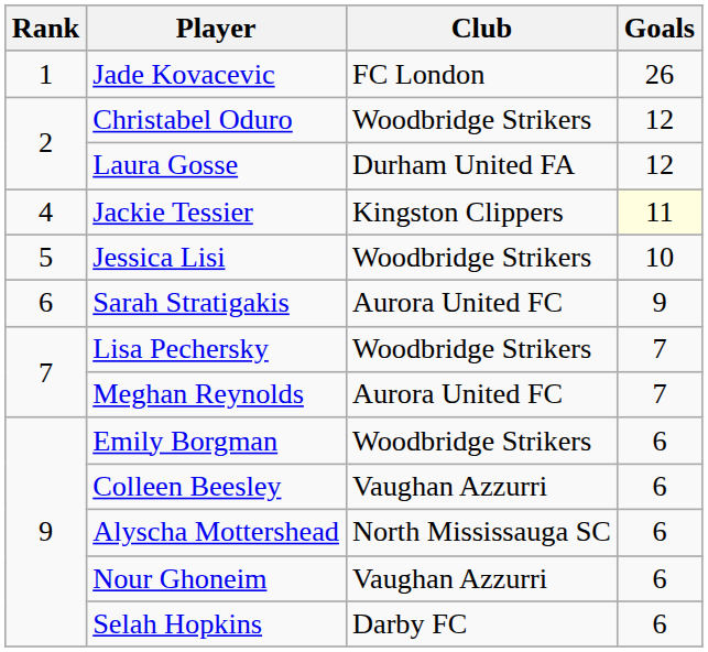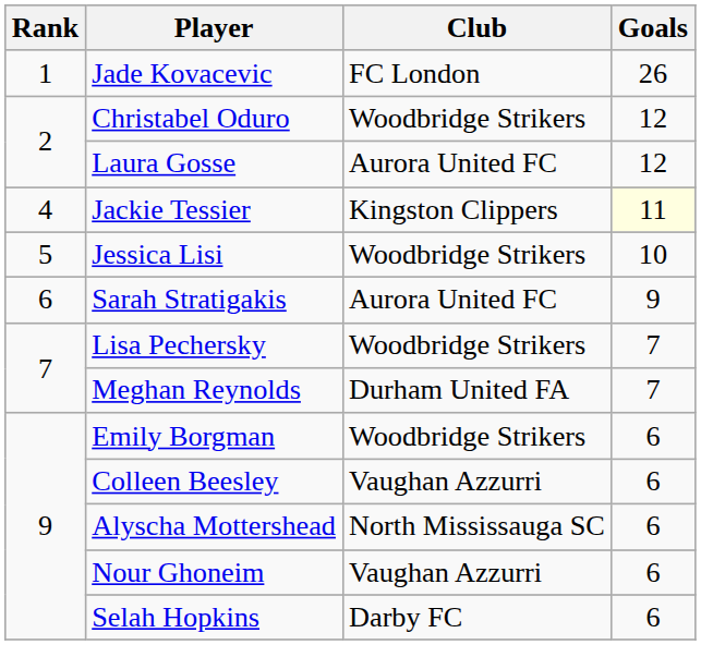 <table class="wikitable">
 <tr>
 <th>Rank</th>
 <th>Player</th>
 <th>Club</th>
 <th>Goals</th>
 </tr>
 <tr>
 <td align=center>1</td>
 <td><a href='#'>Jade Kovacevic</a></td>
 <td>FC London</td>
 <td align=center>26</td>
 </tr>
 <tr>
 <td align=center rowspan=2>2</td>
 <td><a href='#'>Christabel Oduro</a></td>
 <td>Woodbridge Strikers</td>
 <td align=center>12</td>
 </tr>
 <tr>
 <td><a href='#'>Laura Gosse</a></td>
-<td>Durham United FA</td>
+<td>Aurora United FC</td>
 <td align=center>12</td>
 </tr>
 <tr>
 <td align=center>4</td>
 <td><a href='#'>Jackie Tessier</a></td>
 <td>Kingston Clippers</td>
 <td align=center style="background: lightyellow;">11</td>
 </tr>
 <tr>
 <td align=center>5</td>
 <td><a href='#'>Jessica Lisi</a></td>
 <td>Woodbridge Strikers</td>
 <td align=center>10</td>
 </tr>
 <tr>
 <td align=center>6</td>
 <td><a href='#'>Sarah Stratigakis</a></td>
 <td>Aurora United FC</td>
 <td align=center>9</td>
 </tr>
 <tr>
 <td align=center rowspan=2>7</td>
 <td><a href='#'>Lisa Pechersky</a></td>
 <td>Woodbridge Strikers</td>
 <td align=center>7</td>
 </tr>
 <tr>
 <td><a href='#'>Meghan Reynolds</a></td>
-<td>Aurora United FC</td>
+<td>Durham United FA</td>
 <td align=center>7</td>
 </tr>
 <tr>
 <td align=center rowspan=5>9</td>
 <td><a href='#'>Emily Borgman</a></td>
 <td>Woodbridge Strikers</td>
 <td align=center>6</td>
 </tr>
 <tr>
 <td><a href='#'>Colleen Beesley</a></td>
 <td>Vaughan Azzurri</td>
 <td align=center>6</td>
 </tr>
 <tr>
 <td><a href='#'>Alyscha Mottershead</a></td>
 <td>North Mississauga SC</td>
 <td align=center>6</td>
 </tr>
 <tr>
 <td><a href='#'>Nour Ghoneim</a></td>
 <td>Vaughan Azzurri</td>
 <td align=center>6</td>
 </tr>
 <tr>
 <td><a href='#'>Selah Hopkins</a></td>
 <td>Darby FC</td>
 <td align=center>6</td>
 </tr>
 </table>
